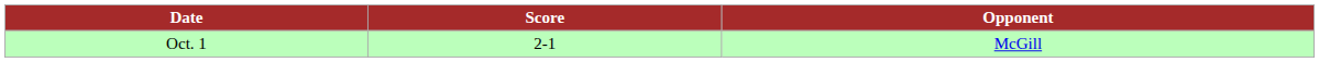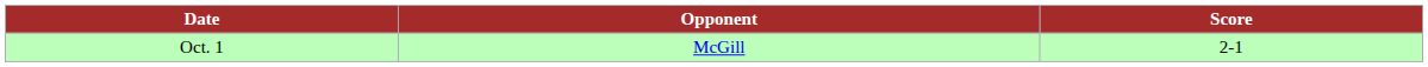 <table class="wikitable" width="80%">
 <tr align="center"  style=" background:brown;color:#FFFFFF;">
 <td><strong>Date</strong></td>
+<td><strong>Opponent</strong></td>
 <td><strong>Score</strong></td>
-<td><strong>Opponent</strong></td>
 </tr>
 <tr align="center" bgcolor="bbffbb">
 <td>Oct. 1</td>
+<td><a href='#'>McGill</a></td>
 <td>2-1</td>
-<td><a href='#'>McGill</a></td>
 </tr>
 </table>
